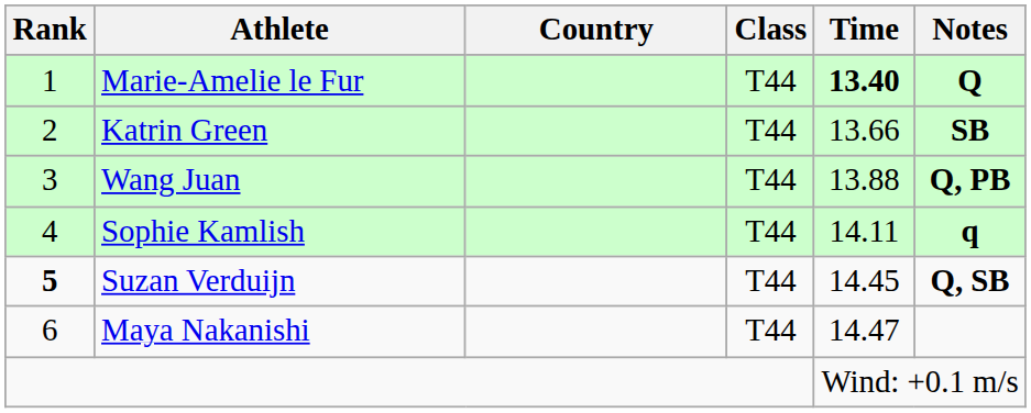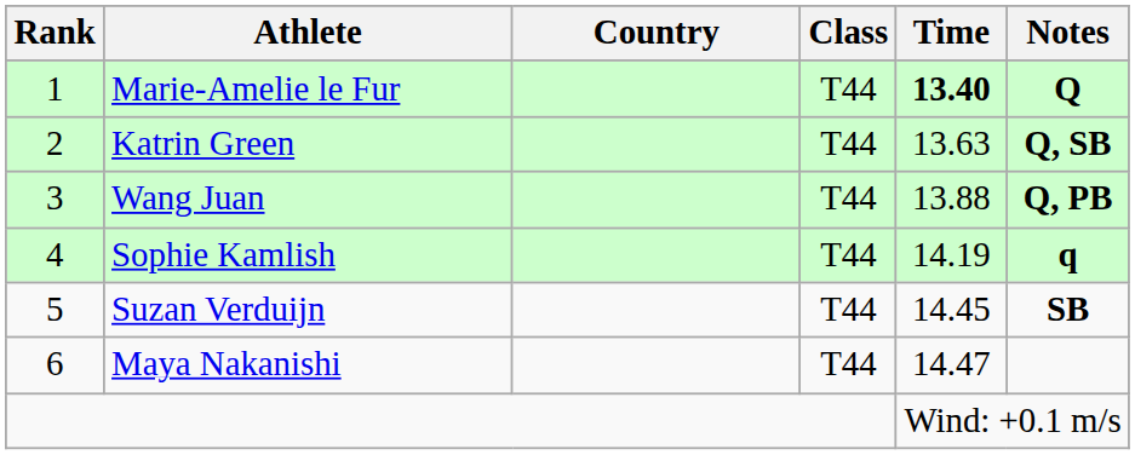 <table class="wikitable sortable" style="text-align:center">
 <tr>
 <th>Rank</th>
 <th style="width:180px">Athlete</th>
 <th style="width:125px">Country</th>
 <th>Class</th>
 <th>Time</th>
 <th>Notes</th>
 </tr>
 <tr style="background:#cfc;">
 <td>1</td>
 <td style="text-align:left;"><a href='#'>Marie-Amelie le Fur</a></td>
 <td style="text-align:left;"></td>
 <td>T44</td>
 <td><strong>13.40</strong></td>
 <td><strong>Q</strong></td>
 </tr>
 <tr style="background:#cfc;">
 <td>2</td>
 <td style="text-align:left;"><a href='#'>Katrin Green</a></td>
 <td style="text-align:left;"></td>
 <td>T44</td>
-<td>13.66</td>
-<td><strong>SB</strong></td>
+<td>13.63</td>
+<td><strong>Q, SB</strong></td>
 </tr>
 <tr style="background:#cfc;">
 <td>3</td>
 <td style="text-align:left;"><a href='#'>Wang Juan</a></td>
 <td style="text-align:left;"></td>
 <td>T44</td>
 <td>13.88</td>
 <td><strong>Q, PB</strong></td>
 </tr>
 <tr style="background:#cfc;">
 <td>4</td>
 <td style="text-align:left;"><a href='#'>Sophie Kamlish</a></td>
 <td style="text-align:left;"></td>
 <td>T44</td>
-<td>14.11</td>
+<td>14.19</td>
 <td><strong>q</strong></td>
 </tr>
 <tr>
-<td><strong>5</strong></td>
+<td>5</td>
 <td style="text-align:left;"><a href='#'>Suzan Verduijn</a></td>
 <td style="text-align:left;"></td>
 <td>T44</td>
 <td>14.45</td>
-<td><strong>Q, SB</strong></td>
+<td><strong>SB</strong></td>
 </tr>
 <tr>
 <td>6</td>
 <td style="text-align:left;"><a href='#'>Maya Nakanishi</a></td>
 <td style="text-align:left;"></td>
 <td>T44</td>
 <td>14.47</td>
 <td></td>
 </tr>
 <tr class="sortbottom">
 <td colspan="4"></td>
 <td colspan="2">Wind: +0.1 m/s</td>
 </tr>
 </table>
